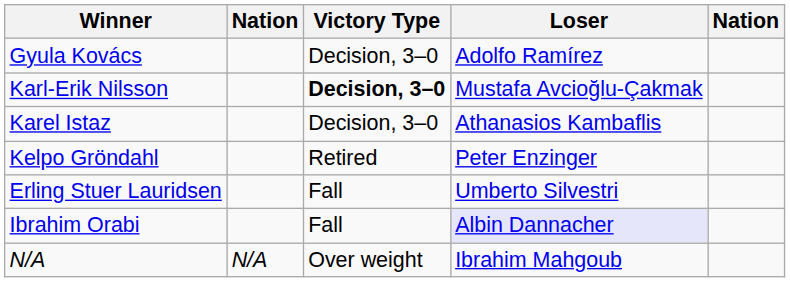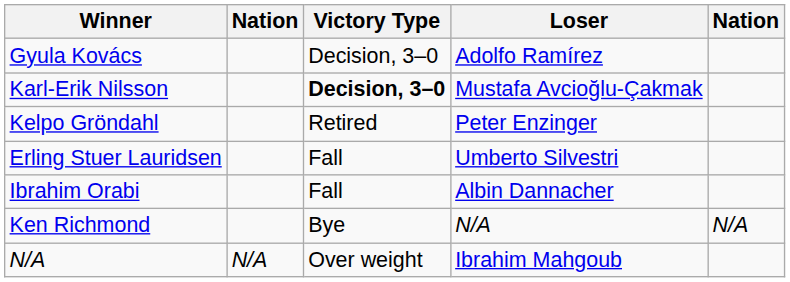 <table class="wikitable sortable" style="text-align:left;">
 <tr>
 <th>Winner</th>
 <th>Nation</th>
 <th>Victory Type</th>
 <th>Loser</th>
 <th>Nation</th>
 </tr>
 <tr>
 <td><a href='#'>Gyula Kovács</a></td>
 <td></td>
 <td>Decision, 3–0</td>
 <td><a href='#'>Adolfo Ramírez</a></td>
 <td></td>
 </tr>
 <tr>
 <td><a href='#'>Karl-Erik Nilsson</a></td>
 <td></td>
 <td><strong>Decision, 3–0</strong></td>
 <td><a href='#'>Mustafa Avcioğlu-Çakmak</a></td>
 <td></td>
 </tr>
 <tr>
-<td><a href='#'>Karel Istaz</a></td>
-<td></td>
-<td>Decision, 3–0</td>
-<td><a href='#'>Athanasios Kambaflis</a></td>
-<td></td>
-</tr>
-<tr>
 <td><a href='#'>Kelpo Gröndahl</a></td>
 <td></td>
 <td>Retired</td>
 <td><a href='#'>Peter Enzinger</a></td>
 <td></td>
 </tr>
 <tr>
 <td><a href='#'>Erling Stuer Lauridsen</a></td>
 <td></td>
 <td>Fall</td>
 <td><a href='#'>Umberto Silvestri</a></td>
 <td></td>
 </tr>
 <tr>
 <td><a href='#'>Ibrahim Orabi</a></td>
 <td></td>
 <td>Fall</td>
-<td style="background: lavender;"><a href='#'>Albin Dannacher</a></td>
+<td><a href='#'>Albin Dannacher</a></td>
 <td></td>
+</tr>
+<tr>
+<td><a href='#'>Ken Richmond</a></td>
+<td></td>
+<td>Bye</td>
+<td><em>N/A</em></td>
+<td><em>N/A</em></td>
 </tr>
 <tr>
 <td><em>N/A</em></td>
 <td><em>N/A</em></td>
 <td>Over weight</td>
 <td><a href='#'>Ibrahim Mahgoub</a></td>
 <td></td>
 </tr>
 </table>
